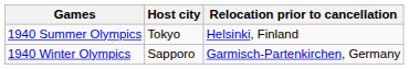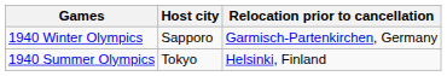 <table class="wikitable">
 <tr>
 <th>Games</th>
 <th>Host city</th>
 <th>Relocation prior to cancellation</th>
 </tr>
 <tr>
+<td><a href='#'>1940 Winter Olympics</a></td>
+<td>Sapporo</td>
+<td><a href='#'>Garmisch-Partenkirchen</a>, Germany</td>
+</tr>
+<tr>
 <td><a href='#'>1940 Summer Olympics</a></td>
 <td>Tokyo</td>
 <td><a href='#'>Helsinki</a>, Finland</td>
 </tr>
-<tr>
-<td><a href='#'>1940 Winter Olympics</a></td>
-<td>Sapporo</td>
-<td><a href='#'>Garmisch-Partenkirchen</a>, Germany</td>
-</tr>
 </table>
